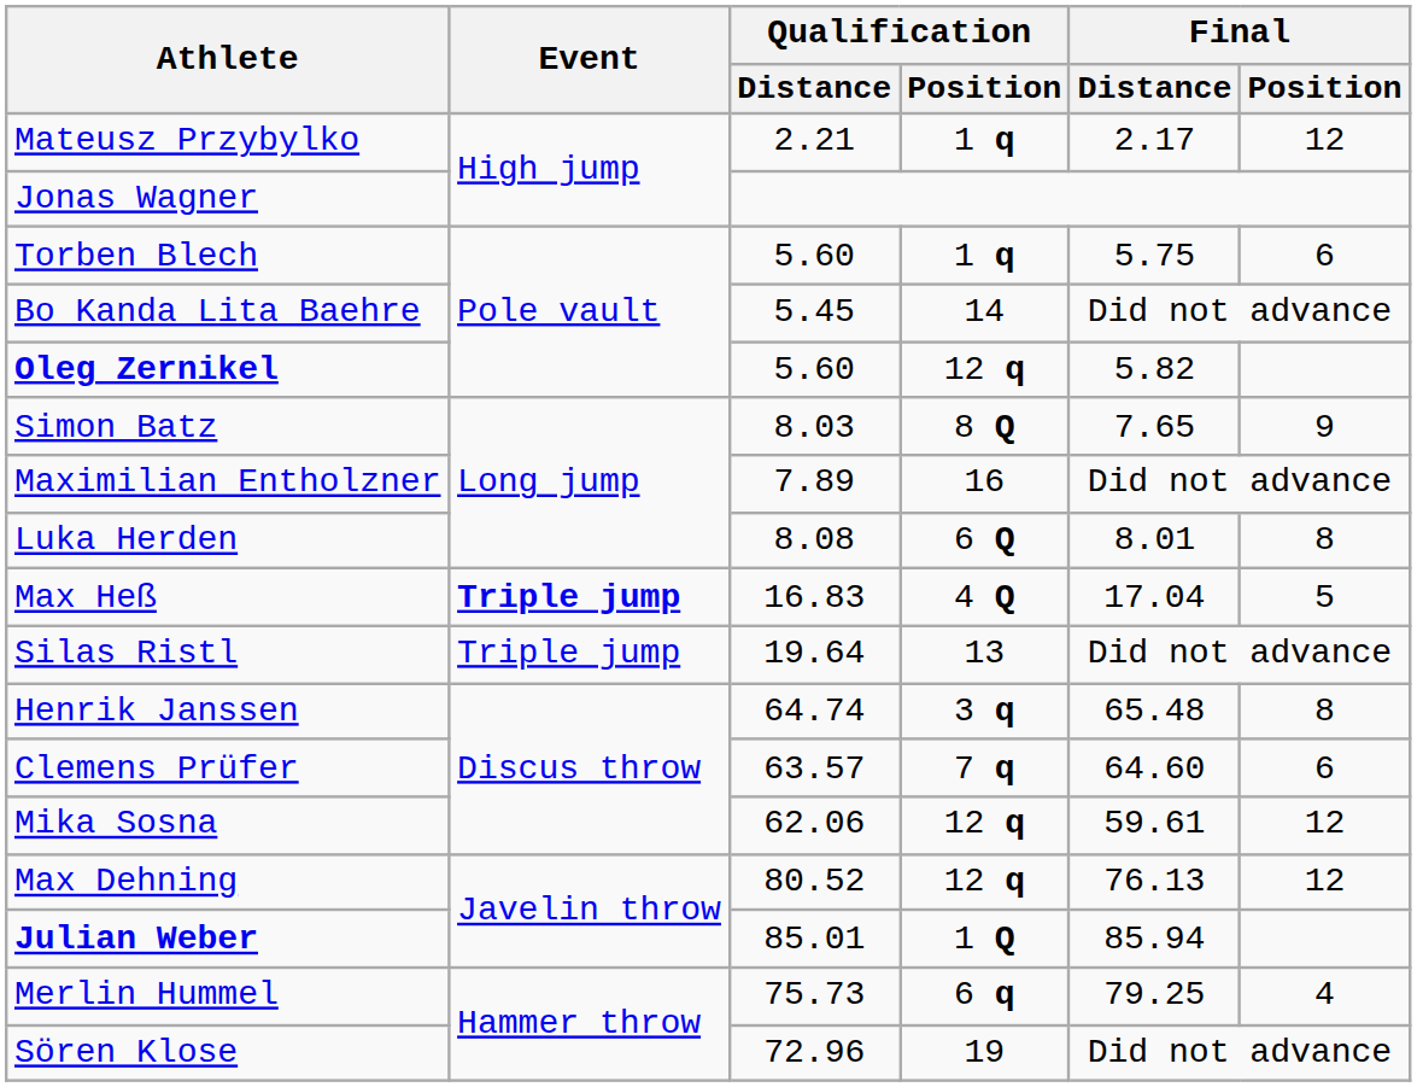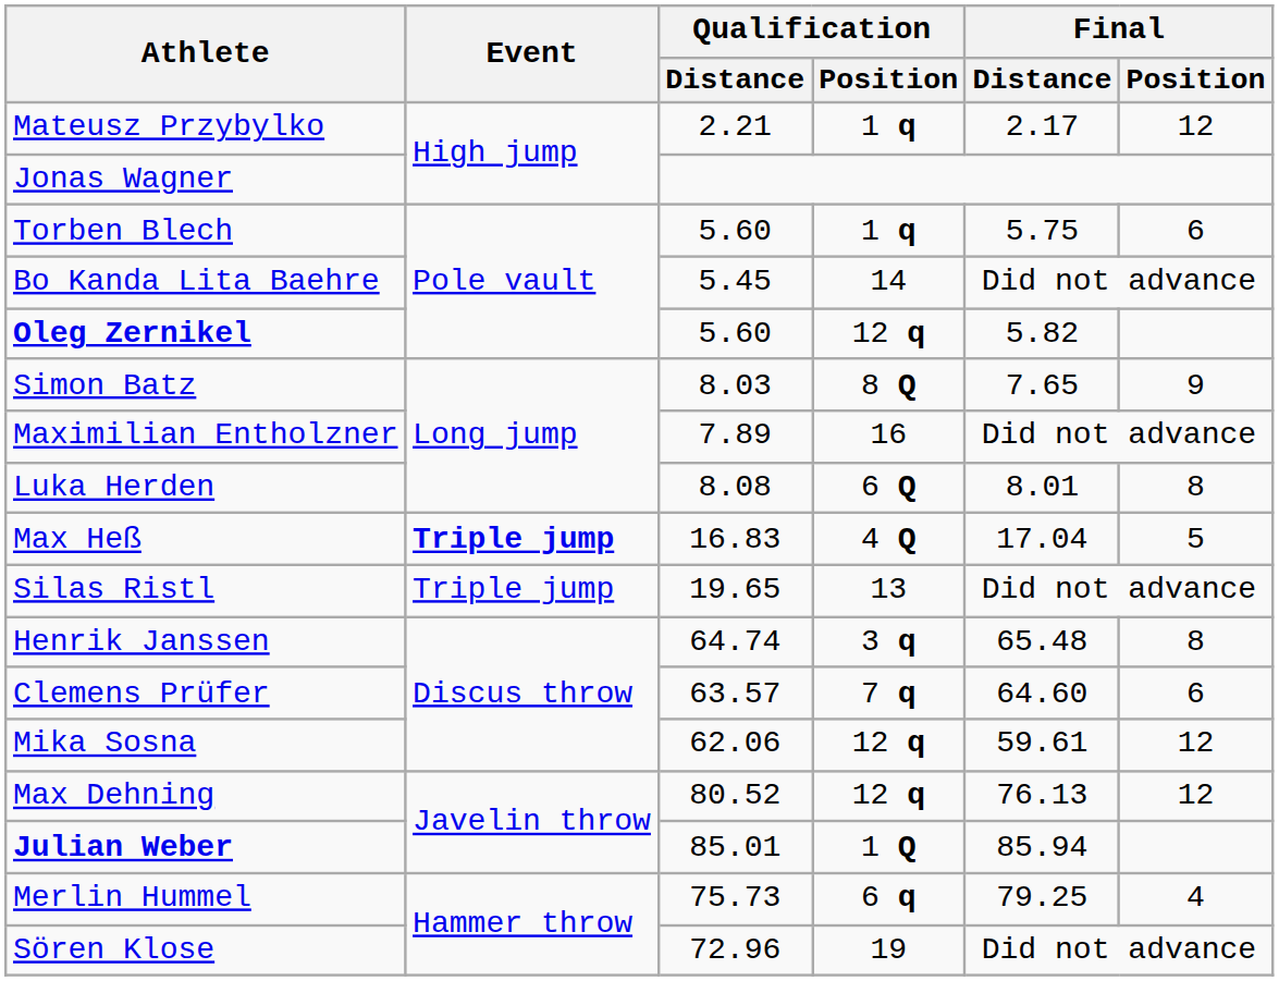 <table class=wikitable style=font-size:90%>
 <tr>
 <th rowspan=2>Athlete</th>
 <th rowspan=2>Event</th>
 <th colspan=2>Qualification</th>
 <th colspan=2>Final</th>
 </tr>
 <tr style=font-size:95%>
 <th>Distance</th>
 <th>Position</th>
 <th>Distance</th>
 <th>Position</th>
 </tr>
 <tr align=center>
 <td align=left><a href='#'>Mateusz Przybylko</a></td>
 <td align=left rowspan=2><a href='#'>High jump</a></td>
 <td>2.21</td>
 <td>1 <strong>q</strong></td>
 <td>2.17</td>
 <td>12</td>
 </tr>
 <tr align=center>
 <td align=left><a href='#'>Jonas Wagner</a></td>
 <td colspan=4></td>
 </tr>
 <tr align=center>
 <td align=left><a href='#'>Torben Blech</a></td>
 <td align=left rowspan=3><a href='#'>Pole vault</a></td>
 <td>5.60</td>
 <td>1 <strong>q</strong></td>
 <td>5.75</td>
 <td>6</td>
 </tr>
 <tr align=center>
 <td align=left><a href='#'>Bo Kanda Lita Baehre</a></td>
 <td>5.45</td>
 <td>14</td>
 <td colspan=2>Did not advance</td>
 </tr>
 <tr align=center>
 <td align=left><strong><a href='#'>Oleg Zernikel</a></strong></td>
 <td>5.60</td>
 <td>12 <strong>q</strong></td>
 <td>5.82 </td>
 <td></td>
 </tr>
 <tr align=center>
 <td align=left><a href='#'>Simon Batz</a></td>
 <td align=left rowspan=3><a href='#'>Long jump</a></td>
 <td>8.03</td>
 <td>8 <strong>Q</strong></td>
 <td>7.65</td>
 <td>9</td>
 </tr>
 <tr align=center>
 <td align=left><a href='#'>Maximilian Entholzner</a></td>
 <td>7.89</td>
 <td>16</td>
 <td colspan=2>Did not advance</td>
 </tr>
 <tr align=center>
 <td align=left><a href='#'>Luka Herden</a></td>
 <td>8.08 </td>
 <td>6 <strong>Q</strong></td>
 <td>8.01</td>
 <td>8</td>
 </tr>
 <tr align=center>
 <td align=left><a href='#'>Max Heß</a></td>
 <td align=left><strong><a href='#'>Triple jump</a></strong></td>
 <td>16.83</td>
 <td>4 <strong>Q</strong></td>
 <td>17.04 </td>
 <td>5</td>
 </tr>
 <tr align=center>
 <td align=left><a href='#'>Silas Ristl</a></td>
 <td align=left><a href='#'>Triple jump</a></td>
-<td>19.64</td>
+<td>19.65</td>
 <td>13</td>
 <td colspan=2>Did not advance</td>
 </tr>
 <tr align=center>
 <td align=left><a href='#'>Henrik Janssen</a></td>
 <td align=left rowspan=3><a href='#'>Discus throw</a></td>
 <td>64.74</td>
 <td>3 <strong>q</strong></td>
 <td>65.48</td>
 <td>8</td>
 </tr>
 <tr align=center>
 <td align=left><a href='#'>Clemens Prüfer</a></td>
 <td>63.57</td>
 <td>7 <strong>q</strong></td>
 <td>64.60</td>
 <td>6</td>
 </tr>
 <tr align=center>
 <td align=left><a href='#'>Mika Sosna</a></td>
 <td>62.06</td>
 <td>12 <strong>q</strong></td>
 <td>59.61</td>
 <td>12</td>
 </tr>
 <tr align=center>
 <td align=left><a href='#'>Max Dehning</a></td>
 <td align=left rowspan=2><a href='#'>Javelin throw</a></td>
 <td>80.52</td>
 <td>12 <strong>q</strong></td>
 <td>76.13</td>
 <td>12</td>
 </tr>
 <tr align=center>
 <td align=left><strong><a href='#'>Julian Weber</a></strong></td>
 <td>85.01</td>
 <td>1 <strong>Q</strong></td>
 <td>85.94</td>
 <td></td>
 </tr>
 <tr align=center>
 <td align=left><a href='#'>Merlin Hummel</a></td>
 <td align=left rowspan=2><a href='#'>Hammer throw</a></td>
 <td>75.73</td>
 <td>6 <strong>q</strong></td>
 <td>79.25 </td>
 <td>4</td>
 </tr>
 <tr align=center>
 <td align=left><a href='#'>Sören Klose</a></td>
 <td>72.96</td>
 <td>19</td>
 <td colspan=2>Did not advance</td>
 </tr>
 </table>
